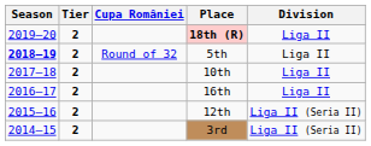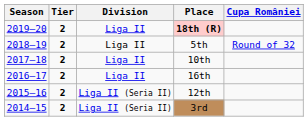 <table class="wikitable" style="text-align:center; font-size:90%">
 <tr>
 <th>Season</th>
 <th>Tier</th>
+<th>Division</th>
+<th>Place</th>
 <th><a href='#'>Cupa României</a></th>
-<th>Place</th>
-<th>Division</th>
 </tr>
 <tr>
 <td><a href='#'>2019–20</a></td>
 <td><strong>2</strong></td>
+<td><a href='#'>Liga II</a></td>
+<td align=center bgcolor=#FFCCCC><strong>18th</strong> <strong>(R)</strong></td>
 <td></td>
-<td align=center bgcolor=#FFCCCC><strong>18th</strong> <strong>(R)</strong></td>
-<td><a href='#'>Liga II</a></td>
 </tr>
 <tr>
-<td><strong><a href='#'>2018–19</a></strong></td>
+<td><a href='#'>2018–19</a></td>
 <td><strong>2</strong></td>
+<td>Liga II</td>
+<td>5th</td>
 <td><a href='#'>Round of 32</a></td>
-<td>5th</td>
-<td>Liga II</td>
 </tr>
 <tr>
 <td><a href='#'>2017–18</a></td>
 <td><strong>2</strong></td>
+<td><a href='#'>Liga II</a></td>
+<td>10th</td>
 <td></td>
-<td>10th</td>
-<td><a href='#'>Liga II</a></td>
 </tr>
 <tr>
 <td><a href='#'>2016–17</a></td>
 <td><strong>2</strong></td>
+<td><a href='#'>Liga II</a></td>
+<td>16th</td>
 <td></td>
-<td>16th</td>
-<td><a href='#'>Liga II</a></td>
 </tr>
 <tr>
 <td><a href='#'>2015–16</a></td>
 <td><strong>2</strong></td>
+<td><a href='#'>Liga II</a> <small>(Seria II)</small></td>
+<td>12th</td>
 <td></td>
-<td>12th</td>
-<td><a href='#'>Liga II</a> <small>(Seria II)</small></td>
 </tr>
 <tr>
 <td><a href='#'>2014–15</a></td>
 <td><strong>2</strong></td>
+<td><a href='#'>Liga II</a> <small>(Seria II)</small></td>
+<td align=center bgcolor=#BF8D5B>3rd</td>
 <td></td>
-<td align=center bgcolor=#BF8D5B>3rd</td>
-<td><a href='#'>Liga II</a> <small>(Seria II)</small></td>
 </tr>
 </table>
